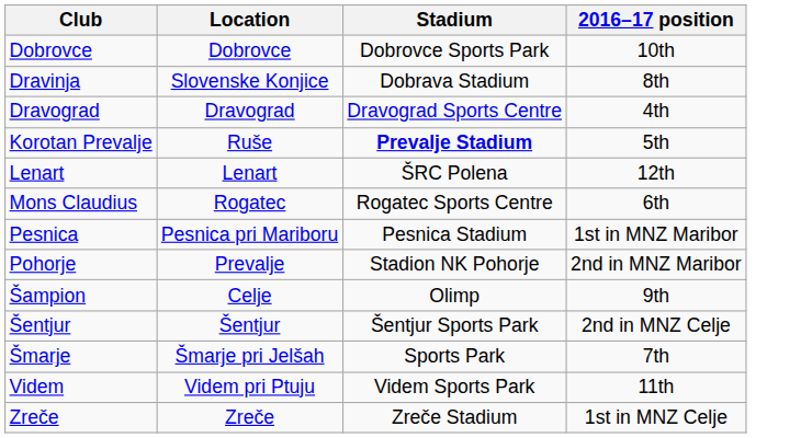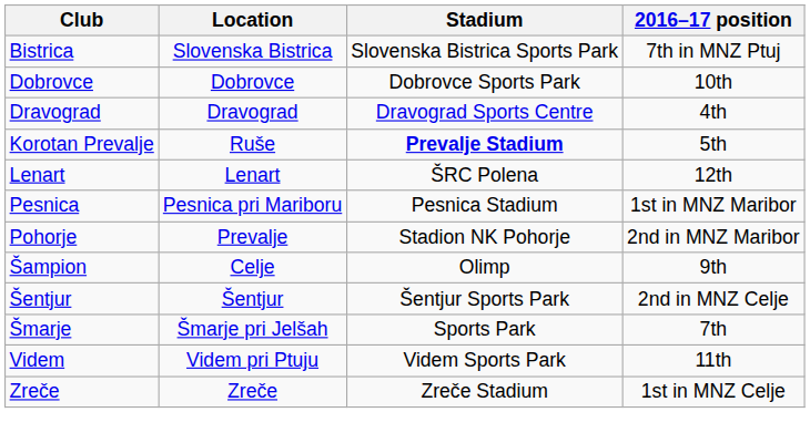 <table class="wikitable" style="text-align:center;">
 <tr>
 <th>Club</th>
 <th>Location</th>
 <th>Stadium</th>
 <th><a href='#'>2016–17</a> position</th>
 </tr>
 <tr>
+<td style="text-align:left;"><a href='#'>Bistrica</a></td>
+<td><a href='#'>Slovenska Bistrica</a></td>
+<td>Slovenska Bistrica Sports Park</td>
+<td>7th in MNZ Ptuj</td>
+</tr>
+<tr>
 <td style="text-align:left;"><a href='#'>Dobrovce</a></td>
 <td><a href='#'>Dobrovce</a></td>
 <td>Dobrovce Sports Park</td>
 <td>10th</td>
-</tr>
-<tr>
-<td style="text-align:left;"><a href='#'>Dravinja</a></td>
-<td><a href='#'>Slovenske Konjice</a></td>
-<td>Dobrava Stadium</td>
-<td>8th</td>
 </tr>
 <tr>
 <td style="text-align:left;"><a href='#'>Dravograd</a></td>
 <td><a href='#'>Dravograd</a></td>
 <td><a href='#'>Dravograd Sports Centre</a></td>
 <td>4th</td>
 </tr>
 <tr>
 <td style="text-align:left;"><a href='#'>Korotan Prevalje</a></td>
 <td><a href='#'>Ruše</a></td>
 <td><strong><a href='#'>Prevalje Stadium</a></strong></td>
 <td>5th</td>
 </tr>
 <tr>
 <td style="text-align:left;"><a href='#'>Lenart</a></td>
 <td><a href='#'>Lenart</a></td>
 <td>ŠRC Polena</td>
 <td>12th</td>
-</tr>
-<tr>
-<td style="text-align:left;"><a href='#'>Mons Claudius</a></td>
-<td><a href='#'>Rogatec</a></td>
-<td>Rogatec Sports Centre</td>
-<td>6th</td>
 </tr>
 <tr>
 <td style="text-align:left;"><a href='#'>Pesnica</a></td>
 <td><a href='#'>Pesnica pri Mariboru</a></td>
 <td>Pesnica Stadium</td>
 <td>1st in MNZ Maribor</td>
 </tr>
 <tr>
 <td style="text-align:left;"><a href='#'>Pohorje</a></td>
 <td><a href='#'>Prevalje</a></td>
 <td>Stadion NK Pohorje</td>
 <td>2nd in MNZ Maribor</td>
 </tr>
 <tr>
 <td style="text-align:left;"><a href='#'>Šampion</a></td>
 <td><a href='#'>Celje</a></td>
 <td>Olimp</td>
 <td>9th</td>
 </tr>
 <tr>
 <td style="text-align:left;"><a href='#'>Šentjur</a></td>
 <td><a href='#'>Šentjur</a></td>
 <td>Šentjur Sports Park</td>
 <td>2nd in MNZ Celje</td>
 </tr>
 <tr>
 <td style="text-align:left;"><a href='#'>Šmarje</a></td>
 <td><a href='#'>Šmarje pri Jelšah</a></td>
 <td>Sports Park</td>
 <td>7th</td>
 </tr>
 <tr>
 <td style="text-align:left;"><a href='#'>Videm</a></td>
 <td><a href='#'>Videm pri Ptuju</a></td>
 <td>Videm Sports Park</td>
 <td>11th</td>
 </tr>
 <tr>
 <td style="text-align:left;"><a href='#'>Zreče</a></td>
 <td><a href='#'>Zreče</a></td>
 <td>Zreče Stadium</td>
 <td>1st in MNZ Celje</td>
 </tr>
 </table>
